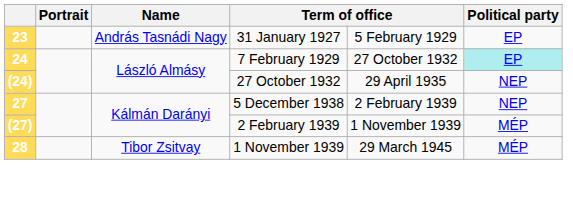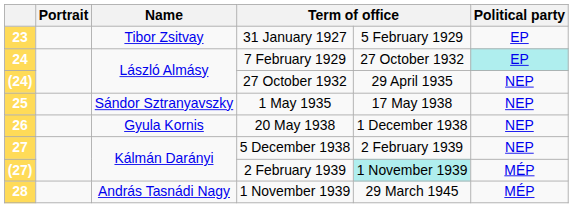 <table class="wikitable" style="text-align:center">
 <tr>
 <th></th>
 <th>Portrait</th>
 <th>Name<br></th>
 <th colspan=2>Term of office</th>
 <th>Political party</th>
 </tr>
 <tr>
 <th style="background-color:#FFDB58; color:white">23</th>
 <td></td>
-<td><a href='#'>András Tasnádi Nagy</a><br></td>
+<td><a href='#'>Tibor Zsitvay</a><br></td>
 <td>31 January 1927</td>
 <td>5 February 1929</td>
 <td><a href='#'>EP</a></td>
 </tr>
 <tr>
 <th style="background-color:#FFDB58; color:white">24</th>
 <td rowspan=2></td>
 <td rowspan=2><a href='#'>László Almásy</a><br></td>
 <td>7 February 1929</td>
 <td>27 October 1932</td>
 <td style="background: paleturquoise;"><a href='#'>EP</a></td>
 </tr>
 <tr>
 <th style="background-color:#FFDB58; color:white">(24)</th>
 <td>27 October 1932</td>
 <td>29 April 1935</td>
 <td><a href='#'>NEP</a></td>
 </tr>
 <tr>
+<th style="background-color:#FFDB58; color:white">25</th>
+<td></td>
+<td><a href='#'>Sándor Sztranyavszky</a><br></td>
+<td>1 May 1935</td>
+<td>17 May 1938</td>
+<td><a href='#'>NEP</a></td>
+</tr>
+<tr>
+<th style="background-color:#FFDB58; color:white">26</th>
+<td></td>
+<td><a href='#'>Gyula Kornis</a><br></td>
+<td>20 May 1938</td>
+<td>1 December 1938</td>
+<td><a href='#'>NEP</a></td>
+</tr>
+<tr>
 <th style="background-color:#FFDB58; color:white">27</th>
 <td rowspan=2></td>
 <td rowspan=2><a href='#'>Kálmán Darányi</a><br></td>
 <td>5 December 1938</td>
 <td>2 February 1939</td>
 <td><a href='#'>NEP</a></td>
 </tr>
 <tr>
 <th style="background-color:#FFDB58; color:white">(27)</th>
 <td>2 February 1939</td>
-<td>1 November 1939</td>
+<td style="background: paleturquoise;">1 November 1939</td>
 <td><a href='#'>MÉP</a></td>
 </tr>
 <tr>
 <th style="background-color:#FFDB58; color:white">28</th>
 <td></td>
-<td><a href='#'>Tibor Zsitvay</a><br></td>
+<td><a href='#'>András Tasnádi Nagy</a><br></td>
 <td>1 November 1939</td>
 <td>29 March 1945</td>
 <td><a href='#'>MÉP</a></td>
 </tr>
 </table>
